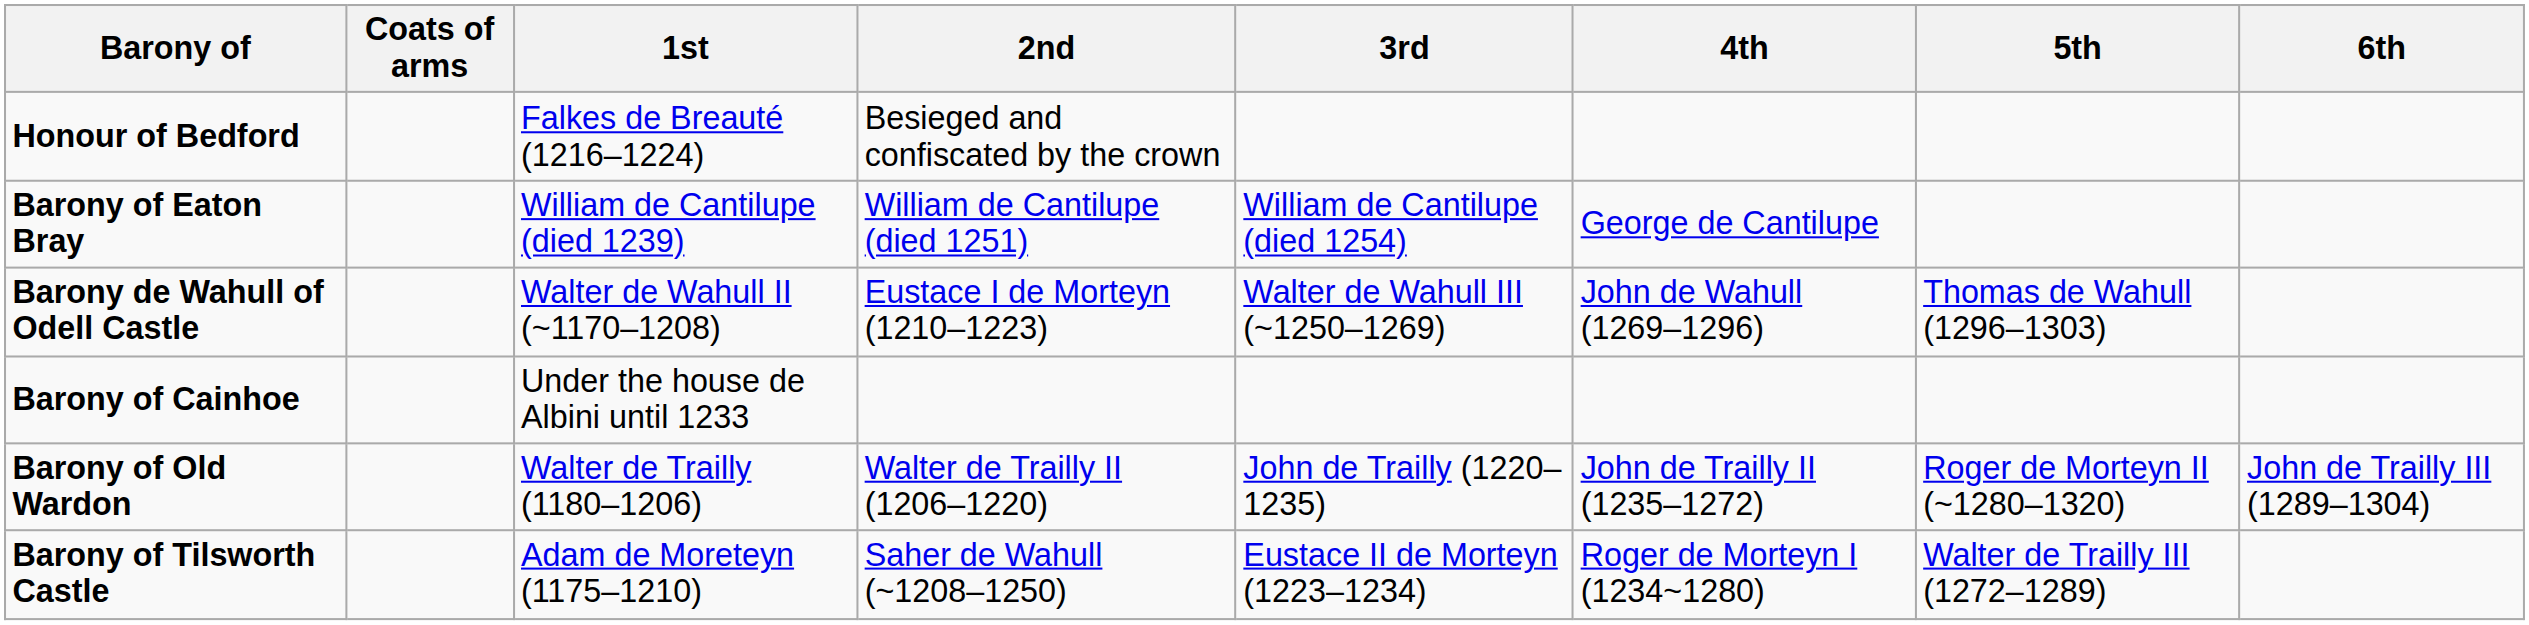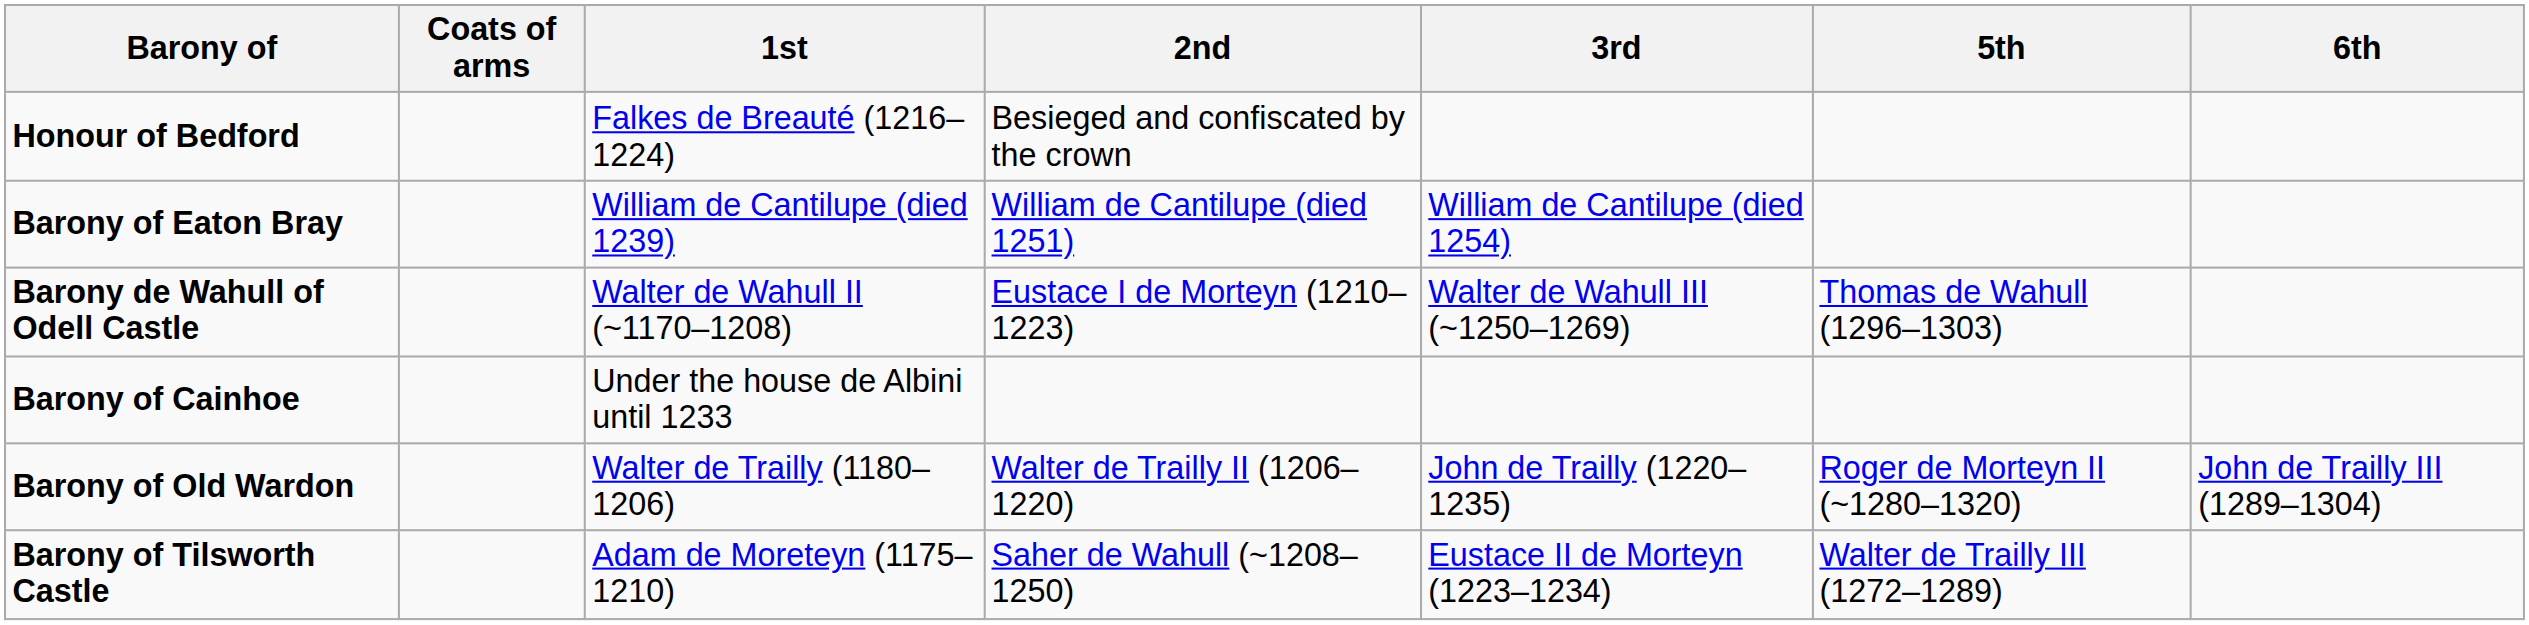 <table class="wikitable">
 <tr>
 <th>Barony of</th>
 <th>Coats of arms</th>
 <th>1st</th>
 <th>2nd</th>
 <th>3rd</th>
-<th>4th</th>
 <th>5th</th>
 <th>6th</th>
 </tr>
 <tr>
 <td><strong>Honour of Bedford</strong></td>
 <td></td>
 <td><a href='#'>Falkes de Breauté</a> (1216–1224)</td>
 <td>Besieged and confiscated by the crown</td>
 <td></td>
 <td></td>
 <td></td>
-<td></td>
 </tr>
 <tr>
 <td><strong>Barony of Eaton Bray</strong></td>
 <td></td>
 <td><a href='#'>William de Cantilupe (died 1239)</a></td>
 <td><a href='#'>William de Cantilupe (died 1251)</a></td>
 <td><a href='#'>William de Cantilupe (died 1254)</a></td>
-<td><a href='#'>George de Cantilupe</a></td>
 <td></td>
 <td></td>
 </tr>
 <tr>
 <td><strong>Barony de Wahull of Odell Castle</strong></td>
 <td></td>
 <td><a href='#'>Walter de Wahull II</a> (~1170–1208)</td>
 <td><a href='#'>Eustace I de Morteyn</a> (1210–1223)</td>
 <td><a href='#'>Walter de Wahull III</a> (~1250–1269)</td>
-<td><a href='#'>John de Wahull</a> (1269–1296)</td>
 <td><a href='#'>Thomas de Wahull</a> (1296–1303)</td>
 <td></td>
 </tr>
 <tr>
 <td><strong>Barony of Cainhoe</strong></td>
 <td></td>
 <td>Under the house de Albini until 1233</td>
 <td></td>
 <td></td>
 <td></td>
 <td></td>
-<td></td>
 </tr>
 <tr>
 <td><strong>Barony of Old Wardon</strong></td>
 <td></td>
 <td><a href='#'>Walter de Trailly</a> (1180–1206)</td>
 <td><a href='#'>Walter de Trailly II</a> (1206–1220)</td>
 <td><a href='#'>John de Trailly</a> (1220–1235)</td>
-<td><a href='#'>John de Trailly II</a> (1235–1272)</td>
 <td><a href='#'>Roger de Morteyn II</a> (~1280–1320)</td>
 <td><a href='#'>John de Trailly III</a> (1289–1304)</td>
 </tr>
 <tr>
 <td><strong>Barony of Tilsworth Castle</strong></td>
 <td></td>
 <td><a href='#'>Adam de Moreteyn</a> (1175–1210)</td>
 <td><a href='#'>Saher de Wahull</a> (~1208–1250)</td>
 <td><a href='#'>Eustace II de Morteyn</a> (1223–1234)</td>
-<td><a href='#'>Roger de Morteyn I</a> (1234~1280)</td>
 <td><a href='#'>Walter de Trailly III</a> (1272–1289)</td>
 <td></td>
 </tr>
 </table>
